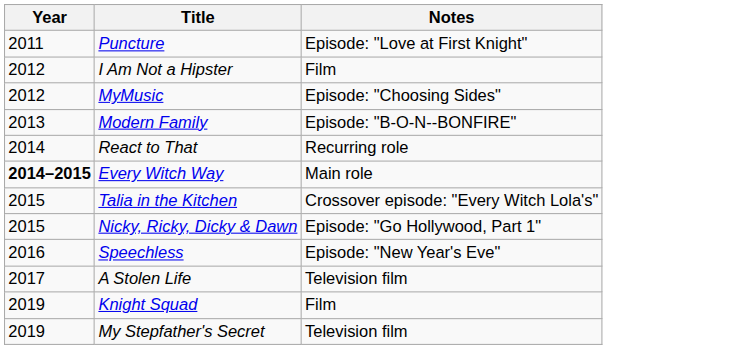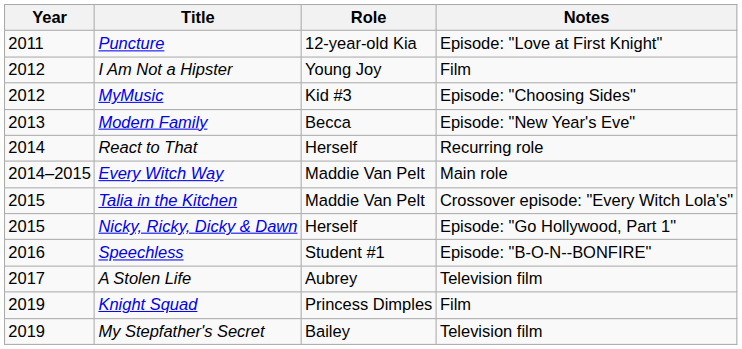 <table class="wikitable sortable">
 <tr>
 <th>Year</th>
 <th>Title</th>
+<th>Role</th>
 <th class="unsortable">Notes</th>
 </tr>
 <tr>
 <td>2011</td>
 <td><em><a href='#'>Puncture</a></em></td>
+<td>12-year-old Kia</td>
 <td>Episode: "Love at First Knight"</td>
 </tr>
 <tr>
 <td>2012</td>
 <td><em>I Am Not a Hipster</em></td>
+<td>Young Joy</td>
 <td>Film</td>
 </tr>
 <tr>
 <td>2012</td>
 <td><em><a href='#'>MyMusic</a></em></td>
+<td>Kid #3</td>
 <td>Episode: "Choosing Sides"</td>
 </tr>
 <tr>
 <td>2013</td>
 <td><em><a href='#'>Modern Family</a></em></td>
-<td>Episode: "B-O-N--BONFIRE"</td>
+<td>Becca</td>
+<td>Episode: "New Year's Eve"</td>
 </tr>
 <tr>
 <td>2014</td>
 <td><em>React to That</em></td>
+<td>Herself</td>
 <td>Recurring role</td>
 </tr>
 <tr>
-<td><strong>2014–2015</strong></td>
+<td>2014–2015</td>
 <td><em><a href='#'>Every Witch Way</a></em></td>
+<td>Maddie Van Pelt</td>
 <td>Main role</td>
 </tr>
 <tr>
 <td>2015</td>
 <td><em><a href='#'>Talia in the Kitchen</a></em></td>
+<td>Maddie Van Pelt</td>
 <td>Crossover episode: "Every Witch Lola's"</td>
 </tr>
 <tr>
 <td>2015</td>
 <td><em><a href='#'>Nicky, Ricky, Dicky & Dawn</a></em></td>
+<td>Herself</td>
 <td>Episode: "Go Hollywood, Part 1"</td>
 </tr>
 <tr>
 <td>2016</td>
 <td><em><a href='#'>Speechless</a></em></td>
-<td>Episode: "New Year's Eve"</td>
+<td>Student #1</td>
+<td>Episode: "B-O-N--BONFIRE"</td>
 </tr>
 <tr>
 <td>2017</td>
 <td><em>A Stolen Life</em></td>
+<td>Aubrey</td>
 <td>Television film</td>
 </tr>
 <tr>
 <td>2019</td>
 <td><em><a href='#'>Knight Squad</a></em></td>
+<td>Princess Dimples</td>
 <td>Film</td>
 </tr>
 <tr>
 <td>2019</td>
 <td><em>My Stepfather's Secret</em></td>
+<td>Bailey</td>
 <td>Television film</td>
 </tr>
 </table>
